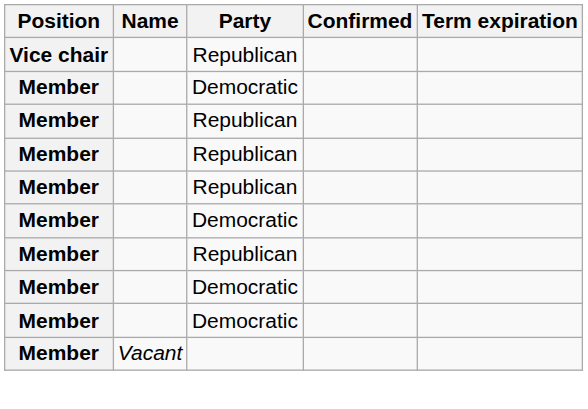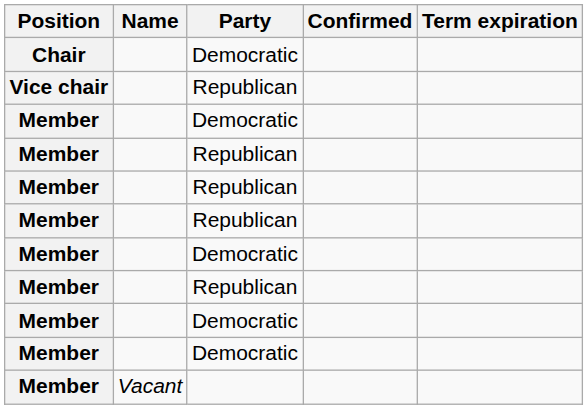 <table class="wikitable sortable" style="text-align:center">
 <tr>
 <th>Position</th>
 <th>Name</th>
 <th>Party</th>
 <th>Confirmed</th>
 <th>Term expiration</th>
+</tr>
+<tr>
+<th>Chair</th>
+<td></td>
+<td>Democratic</td>
+<td></td>
+<td></td>
 </tr>
 <tr>
 <th>Vice chair</th>
 <td></td>
 <td>Republican</td>
 <td></td>
 <td></td>
 </tr>
 <tr>
 <th>Member</th>
 <td></td>
 <td>Democratic</td>
 <td></td>
 <td></td>
 </tr>
 <tr>
 <th>Member</th>
 <td></td>
 <td>Republican</td>
 <td></td>
 <td></td>
 </tr>
 <tr>
 <th>Member</th>
 <td></td>
 <td>Republican</td>
 <td></td>
 <td></td>
 </tr>
 <tr>
 <th>Member</th>
 <td></td>
 <td>Republican</td>
 <td></td>
 <td></td>
 </tr>
 <tr>
 <th>Member</th>
 <td></td>
 <td>Democratic</td>
 <td></td>
 <td></td>
 </tr>
 <tr>
 <th>Member</th>
 <td></td>
 <td>Republican</td>
 <td></td>
 <td></td>
 </tr>
 <tr>
 <th>Member</th>
 <td></td>
 <td>Democratic</td>
 <td></td>
 <td></td>
 </tr>
 <tr>
 <th>Member</th>
 <td></td>
 <td>Democratic</td>
 <td></td>
 <td></td>
 </tr>
 <tr>
 <th>Member</th>
 <td><em>Vacant</em></td>
 <td></td>
 <td></td>
 <td></td>
 </tr>
 </table>
